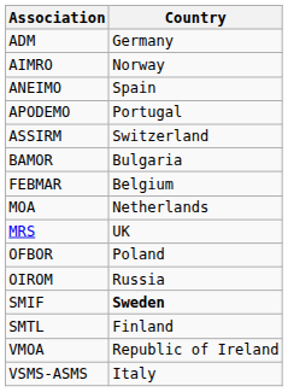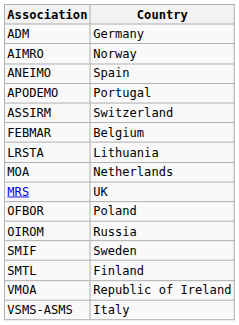 <table class="wikitable sortable">
 <tr>
 <th>Association</th>
 <th>Country</th>
 </tr>
 <tr>
 <td>ADM</td>
 <td>Germany</td>
 </tr>
 <tr>
 <td>AIMRO</td>
 <td>Norway</td>
 </tr>
 <tr>
 <td>ANEIMO</td>
 <td>Spain</td>
 </tr>
 <tr>
 <td>APODEMO</td>
 <td>Portugal</td>
 </tr>
 <tr>
 <td>ASSIRM</td>
 <td>Switzerland</td>
 </tr>
 <tr>
-<td>BAMOR</td>
-<td>Bulgaria</td>
+<td>FEBMAR</td>
+<td>Belgium</td>
 </tr>
 <tr>
-<td>FEBMAR</td>
-<td>Belgium</td>
+<td>LRSTA</td>
+<td>Lithuania</td>
 </tr>
 <tr>
 <td>MOA</td>
 <td>Netherlands</td>
 </tr>
 <tr>
 <td><a href='#'>MRS</a></td>
 <td>UK</td>
 </tr>
 <tr>
 <td>OFBOR</td>
 <td>Poland</td>
 </tr>
 <tr>
 <td>OIROM</td>
 <td>Russia</td>
 </tr>
 <tr>
 <td>SMIF</td>
-<td><strong>Sweden</strong></td>
+<td>Sweden</td>
 </tr>
 <tr>
 <td>SMTL</td>
 <td>Finland</td>
 </tr>
 <tr>
 <td>VMOA</td>
 <td>Republic of Ireland</td>
 </tr>
 <tr>
 <td>VSMS-ASMS</td>
 <td>Italy</td>
 </tr>
 </table>
